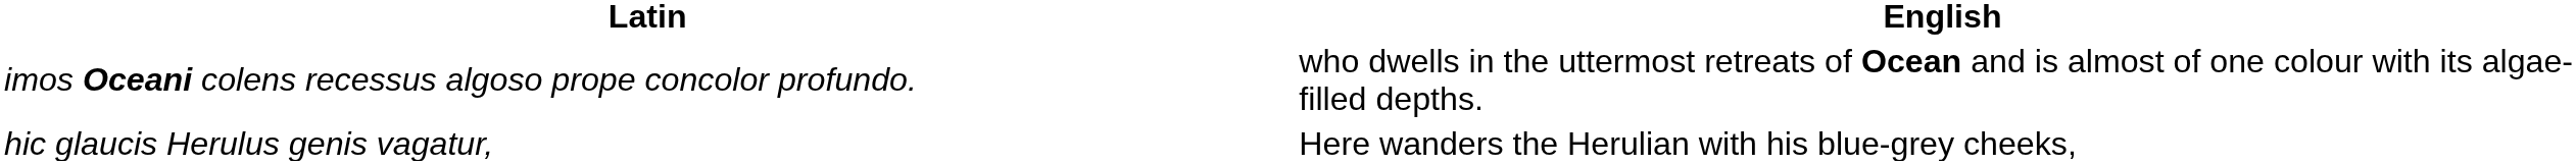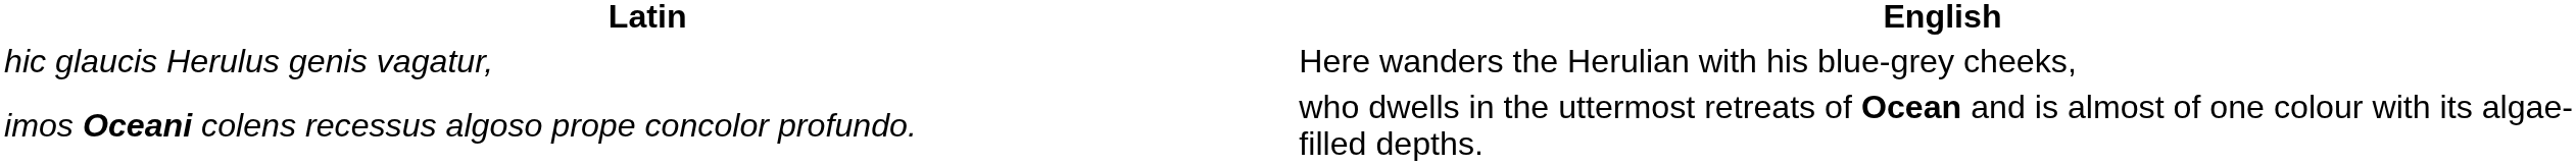 <table>
 <tr>
 <th style="width: 50%;">Latin</th>
 <th style="width: 50%;">English</th>
 </tr>
 <tr>
+<td><em>hic glaucis Herulus genis vagatur,</em></td>
+<td>Here wanders the Herulian with his blue-grey cheeks,</td>
+</tr>
+<tr>
 <td><em>  imos <strong>Oceani</strong> colens recessus algoso prope concolor profundo.</em></td>
 <td>who dwells in the uttermost retreats of <strong>Ocean</strong> and is almost of one colour with its algae-filled depths.</td>
 </tr>
-<tr>
-<td><em>hic glaucis Herulus genis vagatur,</em></td>
-<td>Here wanders the Herulian with his blue-grey cheeks,</td>
-</tr>
 </table>
